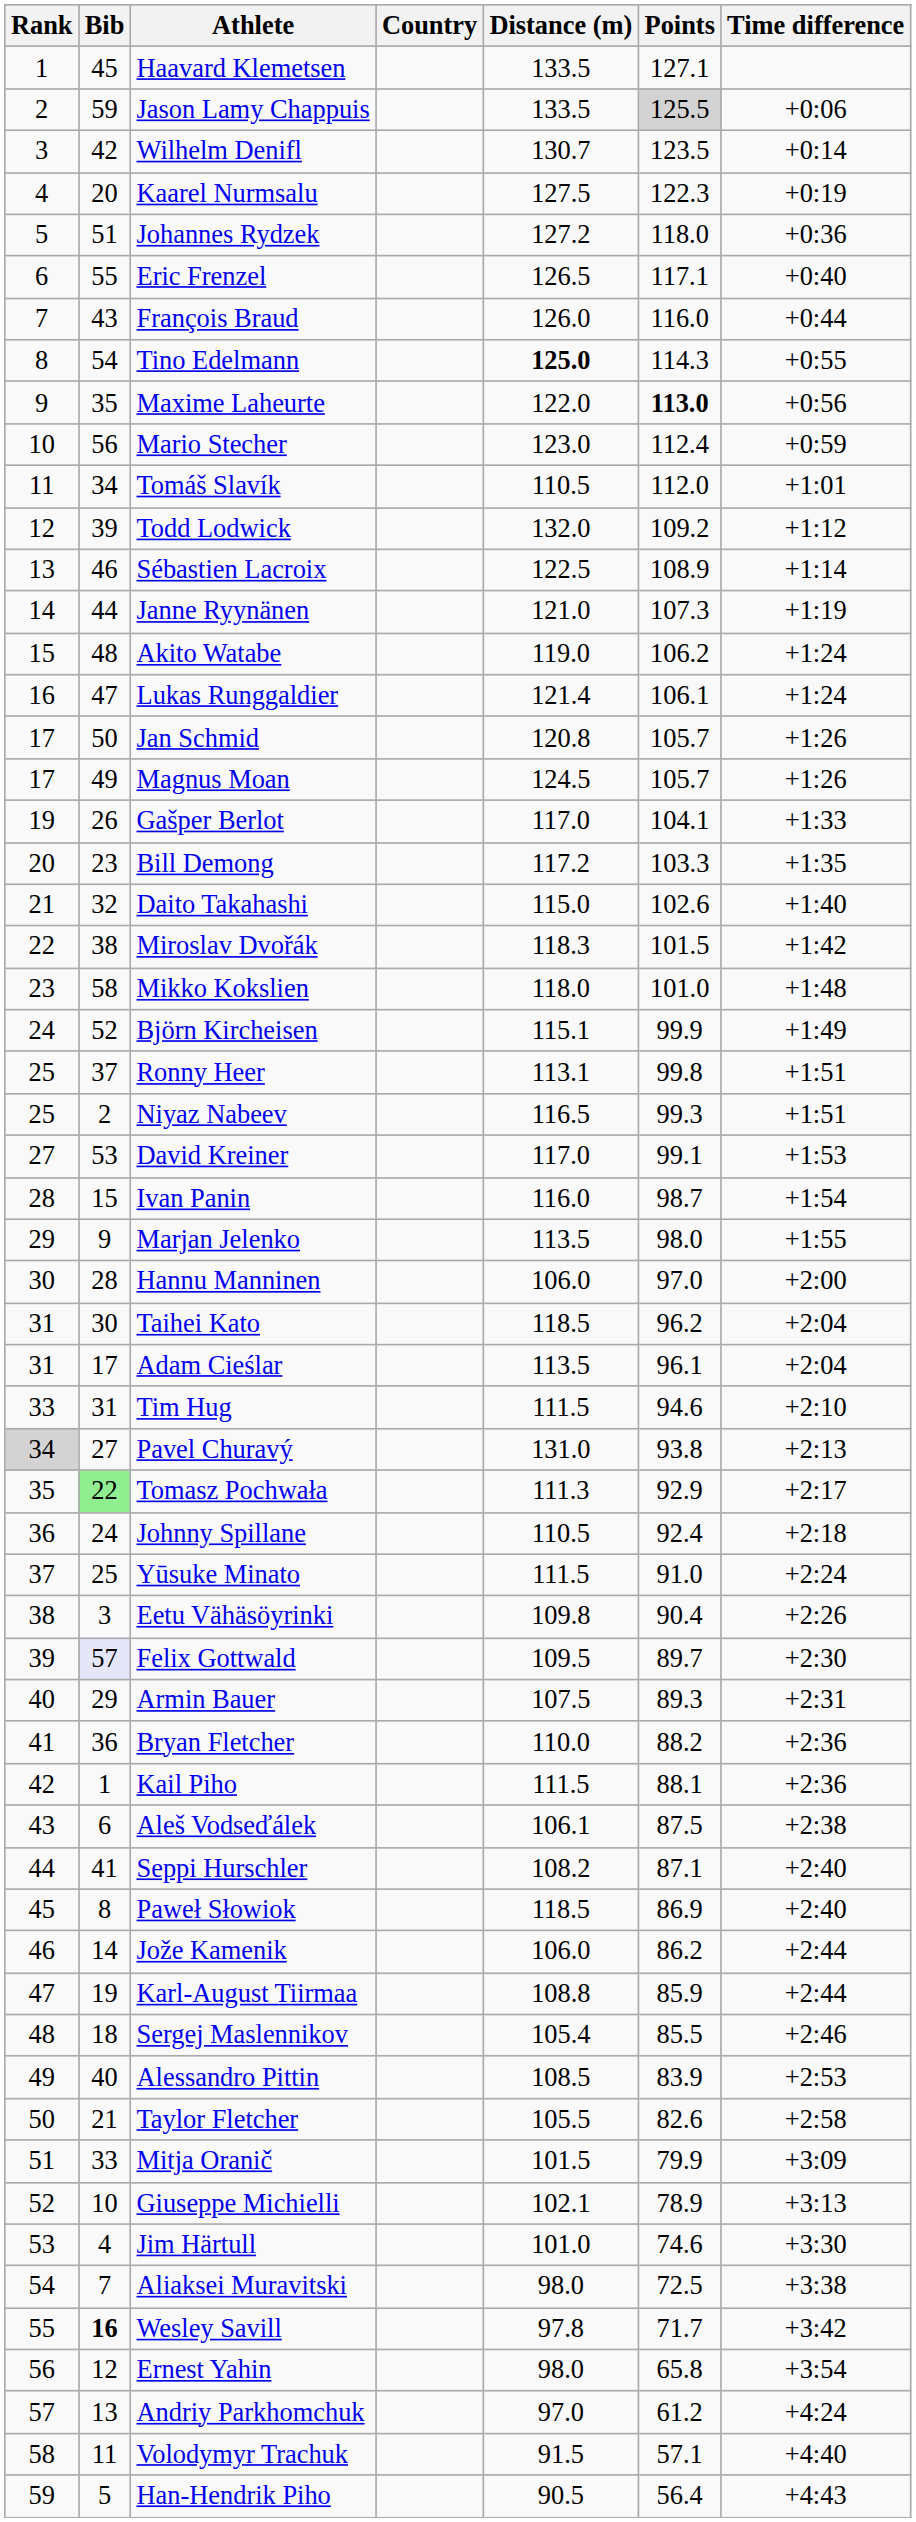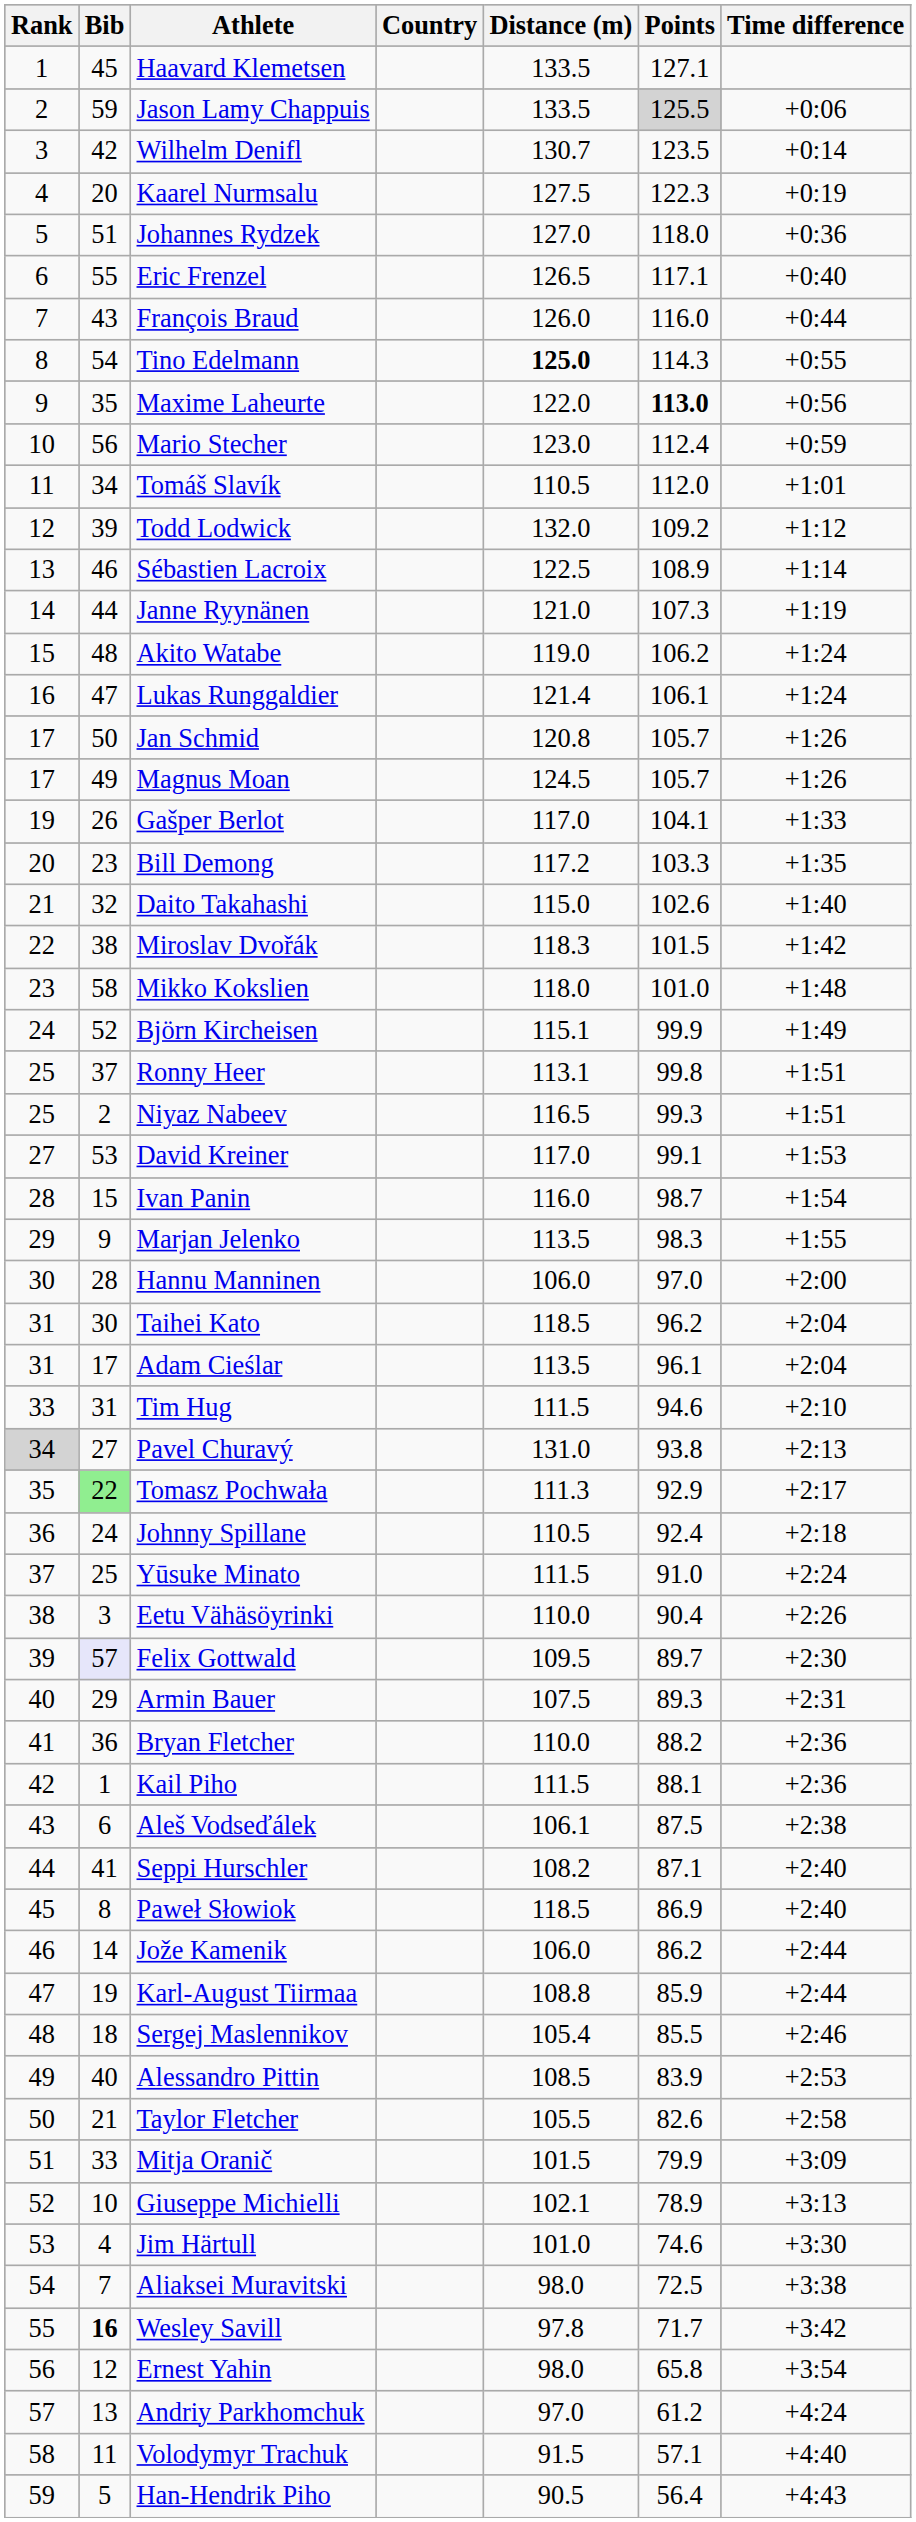 <table class="wikitable sortable" style="text-align:center">
 <tr>
 <th>Rank</th>
 <th>Bib</th>
 <th>Athlete</th>
 <th>Country</th>
 <th>Distance (m)</th>
 <th>Points</th>
 <th>Time difference</th>
 </tr>
 <tr>
 <td>1</td>
 <td>45</td>
 <td align=left><a href='#'>Haavard Klemetsen</a></td>
 <td align=left></td>
 <td>133.5</td>
 <td>127.1</td>
 <td></td>
 </tr>
 <tr>
 <td>2</td>
 <td>59</td>
 <td align=left><a href='#'>Jason Lamy Chappuis</a></td>
 <td align=left></td>
 <td>133.5</td>
 <td style="background: lightgrey;">125.5</td>
 <td>+0:06</td>
 </tr>
 <tr>
 <td>3</td>
 <td>42</td>
 <td align=left><a href='#'>Wilhelm Denifl</a></td>
 <td align=left></td>
 <td>130.7</td>
 <td>123.5</td>
 <td>+0:14</td>
 </tr>
 <tr>
 <td>4</td>
 <td>20</td>
 <td align=left><a href='#'>Kaarel Nurmsalu</a></td>
 <td align=left></td>
 <td>127.5</td>
 <td>122.3</td>
 <td>+0:19</td>
 </tr>
 <tr>
 <td>5</td>
 <td>51</td>
 <td align=left><a href='#'>Johannes Rydzek</a></td>
 <td align=left></td>
-<td>127.2</td>
+<td>127.0</td>
 <td>118.0</td>
 <td>+0:36</td>
 </tr>
 <tr>
 <td>6</td>
 <td>55</td>
 <td align=left><a href='#'>Eric Frenzel</a></td>
 <td align=left></td>
 <td>126.5</td>
 <td>117.1</td>
 <td>+0:40</td>
 </tr>
 <tr>
 <td>7</td>
 <td>43</td>
 <td align=left><a href='#'>François Braud</a></td>
 <td align=left></td>
 <td>126.0</td>
 <td>116.0</td>
 <td>+0:44</td>
 </tr>
 <tr>
 <td>8</td>
 <td>54</td>
 <td align=left><a href='#'>Tino Edelmann</a></td>
 <td align=left></td>
 <td><strong>125.0</strong></td>
 <td>114.3</td>
 <td>+0:55</td>
 </tr>
 <tr>
 <td>9</td>
 <td>35</td>
 <td align=left><a href='#'>Maxime Laheurte</a></td>
 <td align=left></td>
 <td>122.0</td>
 <td><strong>113.0</strong></td>
 <td>+0:56</td>
 </tr>
 <tr>
 <td>10</td>
 <td>56</td>
 <td align=left><a href='#'>Mario Stecher</a></td>
 <td align=left></td>
 <td>123.0</td>
 <td>112.4</td>
 <td>+0:59</td>
 </tr>
 <tr>
 <td>11</td>
 <td>34</td>
 <td align=left><a href='#'>Tomáš Slavík</a></td>
 <td align=left></td>
 <td>110.5</td>
 <td>112.0</td>
 <td>+1:01</td>
 </tr>
 <tr>
 <td>12</td>
 <td>39</td>
 <td align=left><a href='#'>Todd Lodwick</a></td>
 <td align=left></td>
 <td>132.0</td>
 <td>109.2</td>
 <td>+1:12</td>
 </tr>
 <tr>
 <td>13</td>
 <td>46</td>
 <td align=left><a href='#'>Sébastien Lacroix</a></td>
 <td align=left></td>
 <td>122.5</td>
 <td>108.9</td>
 <td>+1:14</td>
 </tr>
 <tr>
 <td>14</td>
 <td>44</td>
 <td align=left><a href='#'>Janne Ryynänen</a></td>
 <td align=left></td>
 <td>121.0</td>
 <td>107.3</td>
 <td>+1:19</td>
 </tr>
 <tr>
 <td>15</td>
 <td>48</td>
 <td align=left><a href='#'>Akito Watabe</a></td>
 <td align=left></td>
 <td>119.0</td>
 <td>106.2</td>
 <td>+1:24</td>
 </tr>
 <tr>
 <td>16</td>
 <td>47</td>
 <td align=left><a href='#'>Lukas Runggaldier</a></td>
 <td align=left></td>
 <td>121.4</td>
 <td>106.1</td>
 <td>+1:24</td>
 </tr>
 <tr>
 <td>17</td>
 <td>50</td>
 <td align=left><a href='#'>Jan Schmid</a></td>
 <td align=left></td>
 <td>120.8</td>
 <td>105.7</td>
 <td>+1:26</td>
 </tr>
 <tr>
 <td>17</td>
 <td>49</td>
 <td align=left><a href='#'>Magnus Moan</a></td>
 <td align=left></td>
 <td>124.5</td>
 <td>105.7</td>
 <td>+1:26</td>
 </tr>
 <tr>
 <td>19</td>
 <td>26</td>
 <td align=left><a href='#'>Gašper Berlot</a></td>
 <td align=left></td>
 <td>117.0</td>
 <td>104.1</td>
 <td>+1:33</td>
 </tr>
 <tr>
 <td>20</td>
 <td>23</td>
 <td align=left><a href='#'>Bill Demong</a></td>
 <td align=left></td>
 <td>117.2</td>
 <td>103.3</td>
 <td>+1:35</td>
 </tr>
 <tr>
 <td>21</td>
 <td>32</td>
 <td align=left><a href='#'>Daito Takahashi</a></td>
 <td align=left></td>
 <td>115.0</td>
 <td>102.6</td>
 <td>+1:40</td>
 </tr>
 <tr>
 <td>22</td>
 <td>38</td>
 <td align=left><a href='#'>Miroslav Dvořák</a></td>
 <td align=left></td>
 <td>118.3</td>
 <td>101.5</td>
 <td>+1:42</td>
 </tr>
 <tr>
 <td>23</td>
 <td>58</td>
 <td align=left><a href='#'>Mikko Kokslien</a></td>
 <td align=left></td>
 <td>118.0</td>
 <td>101.0</td>
 <td>+1:48</td>
 </tr>
 <tr>
 <td>24</td>
 <td>52</td>
 <td align=left><a href='#'>Björn Kircheisen</a></td>
 <td align=left></td>
 <td>115.1</td>
 <td>99.9</td>
 <td>+1:49</td>
 </tr>
 <tr>
 <td>25</td>
 <td>37</td>
 <td align=left><a href='#'>Ronny Heer</a></td>
 <td align=left></td>
 <td>113.1</td>
 <td>99.8</td>
 <td>+1:51</td>
 </tr>
 <tr>
 <td>25</td>
 <td>2</td>
 <td align=left><a href='#'>Niyaz Nabeev</a></td>
 <td align=left></td>
 <td>116.5</td>
 <td>99.3</td>
 <td>+1:51</td>
 </tr>
 <tr>
 <td>27</td>
 <td>53</td>
 <td align=left><a href='#'>David Kreiner</a></td>
 <td align=left></td>
 <td>117.0</td>
 <td>99.1</td>
 <td>+1:53</td>
 </tr>
 <tr>
 <td>28</td>
 <td>15</td>
 <td align=left><a href='#'>Ivan Panin</a></td>
 <td align=left></td>
 <td>116.0</td>
 <td>98.7</td>
 <td>+1:54</td>
 </tr>
 <tr>
 <td>29</td>
 <td>9</td>
 <td align=left><a href='#'>Marjan Jelenko</a></td>
 <td align=left></td>
 <td>113.5</td>
-<td>98.0</td>
+<td>98.3</td>
 <td>+1:55</td>
 </tr>
 <tr>
 <td>30</td>
 <td>28</td>
 <td align=left><a href='#'>Hannu Manninen</a></td>
 <td align=left></td>
 <td>106.0</td>
 <td>97.0</td>
 <td>+2:00</td>
 </tr>
 <tr>
 <td>31</td>
 <td>30</td>
 <td align=left><a href='#'>Taihei Kato</a></td>
 <td align=left></td>
 <td>118.5</td>
 <td>96.2</td>
 <td>+2:04</td>
 </tr>
 <tr>
 <td>31</td>
 <td>17</td>
 <td align=left><a href='#'>Adam Cieślar</a></td>
 <td align=left></td>
 <td>113.5</td>
 <td>96.1</td>
 <td>+2:04</td>
 </tr>
 <tr>
 <td>33</td>
 <td>31</td>
 <td align=left><a href='#'>Tim Hug</a></td>
 <td align=left></td>
 <td>111.5</td>
 <td>94.6</td>
 <td>+2:10</td>
 </tr>
 <tr>
 <td style="background: lightgrey;">34</td>
 <td>27</td>
 <td align=left><a href='#'>Pavel Churavý</a></td>
 <td align=left></td>
 <td>131.0</td>
 <td>93.8</td>
 <td>+2:13</td>
 </tr>
 <tr>
 <td>35</td>
 <td style="background: lightgreen;">22</td>
 <td align=left><a href='#'>Tomasz Pochwała</a></td>
 <td align=left></td>
 <td>111.3</td>
 <td>92.9</td>
 <td>+2:17</td>
 </tr>
 <tr>
 <td>36</td>
 <td>24</td>
 <td align=left><a href='#'>Johnny Spillane</a></td>
 <td align=left></td>
 <td>110.5</td>
 <td>92.4</td>
 <td>+2:18</td>
 </tr>
 <tr>
 <td>37</td>
 <td>25</td>
 <td align=left><a href='#'>Yūsuke Minato</a></td>
 <td align=left></td>
 <td>111.5</td>
 <td>91.0</td>
 <td>+2:24</td>
 </tr>
 <tr>
 <td>38</td>
 <td>3</td>
 <td align=left><a href='#'>Eetu Vähäsöyrinki</a></td>
 <td align=left></td>
-<td>109.8</td>
+<td>110.0</td>
 <td>90.4</td>
 <td>+2:26</td>
 </tr>
 <tr>
 <td>39</td>
 <td style="background: lavender;">57</td>
 <td align=left><a href='#'>Felix Gottwald</a></td>
 <td align=left></td>
 <td>109.5</td>
 <td>89.7</td>
 <td>+2:30</td>
 </tr>
 <tr>
 <td>40</td>
 <td>29</td>
 <td align=left><a href='#'>Armin Bauer</a></td>
 <td align=left></td>
 <td>107.5</td>
 <td>89.3</td>
 <td>+2:31</td>
 </tr>
 <tr>
 <td>41</td>
 <td>36</td>
 <td align=left><a href='#'>Bryan Fletcher</a></td>
 <td align=left></td>
 <td>110.0</td>
 <td>88.2</td>
 <td>+2:36</td>
 </tr>
 <tr>
 <td>42</td>
 <td>1</td>
 <td align=left><a href='#'>Kail Piho</a></td>
 <td align=left></td>
 <td>111.5</td>
 <td>88.1</td>
 <td>+2:36</td>
 </tr>
 <tr>
 <td>43</td>
 <td>6</td>
 <td align=left><a href='#'>Aleš Vodseďálek</a></td>
 <td align=left></td>
 <td>106.1</td>
 <td>87.5</td>
 <td>+2:38</td>
 </tr>
 <tr>
 <td>44</td>
 <td>41</td>
 <td align=left><a href='#'>Seppi Hurschler</a></td>
 <td align=left></td>
 <td>108.2</td>
 <td>87.1</td>
 <td>+2:40</td>
 </tr>
 <tr>
 <td>45</td>
 <td>8</td>
 <td align=left><a href='#'>Paweł Słowiok</a></td>
 <td align=left></td>
 <td>118.5</td>
 <td>86.9</td>
 <td>+2:40</td>
 </tr>
 <tr>
 <td>46</td>
 <td>14</td>
 <td align=left><a href='#'>Jože Kamenik</a></td>
 <td align=left></td>
 <td>106.0</td>
 <td>86.2</td>
 <td>+2:44</td>
 </tr>
 <tr>
 <td>47</td>
 <td>19</td>
 <td align=left><a href='#'>Karl-August Tiirmaa</a></td>
 <td align=left></td>
 <td>108.8</td>
 <td>85.9</td>
 <td>+2:44</td>
 </tr>
 <tr>
 <td>48</td>
 <td>18</td>
 <td align=left><a href='#'>Sergej Maslennikov</a></td>
 <td align=left></td>
 <td>105.4</td>
 <td>85.5</td>
 <td>+2:46</td>
 </tr>
 <tr>
 <td>49</td>
 <td>40</td>
 <td align=left><a href='#'>Alessandro Pittin</a></td>
 <td align=left></td>
 <td>108.5</td>
 <td>83.9</td>
 <td>+2:53</td>
 </tr>
 <tr>
 <td>50</td>
 <td>21</td>
 <td align=left><a href='#'>Taylor Fletcher</a></td>
 <td align=left></td>
 <td>105.5</td>
 <td>82.6</td>
 <td>+2:58</td>
 </tr>
 <tr>
 <td>51</td>
 <td>33</td>
 <td align=left><a href='#'>Mitja Oranič</a></td>
 <td align=left></td>
 <td>101.5</td>
 <td>79.9</td>
 <td>+3:09</td>
 </tr>
 <tr>
 <td>52</td>
 <td>10</td>
 <td align=left><a href='#'>Giuseppe Michielli</a></td>
 <td align=left></td>
 <td>102.1</td>
 <td>78.9</td>
 <td>+3:13</td>
 </tr>
 <tr>
 <td>53</td>
 <td>4</td>
 <td align=left><a href='#'>Jim Härtull</a></td>
 <td align=left></td>
 <td>101.0</td>
 <td>74.6</td>
 <td>+3:30</td>
 </tr>
 <tr>
 <td>54</td>
 <td>7</td>
 <td align=left><a href='#'>Aliaksei Muravitski</a></td>
 <td align=left></td>
 <td>98.0</td>
 <td>72.5</td>
 <td>+3:38</td>
 </tr>
 <tr>
 <td>55</td>
 <td><strong>16</strong></td>
 <td align=left><a href='#'>Wesley Savill</a></td>
 <td align=left></td>
 <td>97.8</td>
 <td>71.7</td>
 <td>+3:42</td>
 </tr>
 <tr>
 <td>56</td>
 <td>12</td>
 <td align=left><a href='#'>Ernest Yahin</a></td>
 <td align=left></td>
 <td>98.0</td>
 <td>65.8</td>
 <td>+3:54</td>
 </tr>
 <tr>
 <td>57</td>
 <td>13</td>
 <td align=left><a href='#'>Andriy Parkhomchuk</a></td>
 <td align=left></td>
 <td>97.0</td>
 <td>61.2</td>
 <td>+4:24</td>
 </tr>
 <tr>
 <td>58</td>
 <td>11</td>
 <td align=left><a href='#'>Volodymyr Trachuk</a></td>
 <td align=left></td>
 <td>91.5</td>
 <td>57.1</td>
 <td>+4:40</td>
 </tr>
 <tr>
 <td>59</td>
 <td>5</td>
 <td align=left><a href='#'>Han-Hendrik Piho</a></td>
 <td align=left></td>
 <td>90.5</td>
 <td>56.4</td>
 <td>+4:43</td>
 </tr>
 </table>
